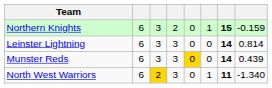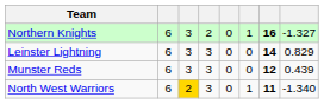 <table class="wikitable" style="text-align:center">
 <tr>
 <th style="width:200px">Team</th>
 <th width="20"></th>
 <th width="20"></th>
 <th width="20"></th>
 <th width="20"></th>
 <th width="20"></th>
 <th width="20"></th>
 <th width="20"></th>
 </tr>
 <tr style="background:#cfc">
 <td style="text-align:left"><a href='#'>Northern Knights</a></td>
 <td>6</td>
 <td>3</td>
 <td>2</td>
 <td>0</td>
 <td>1</td>
-<td><strong>15</strong></td>
-<td>-0.159</td>
+<td><strong>16</strong></td>
+<td>-1.327</td>
 </tr>
 <tr>
 <td style="text-align:left"><a href='#'>Leinster Lightning</a></td>
 <td>6</td>
 <td>3</td>
 <td>3</td>
 <td>0</td>
 <td>0</td>
 <td><strong>14</strong></td>
-<td>0.814</td>
+<td>0.829</td>
 </tr>
 <tr>
 <td style="text-align:left"><a href='#'>Munster Reds</a></td>
 <td>6</td>
 <td>3</td>
 <td>3</td>
-<td style="background: gold;">0</td>
 <td>0</td>
-<td><strong>14</strong></td>
+<td>0</td>
+<td><strong>12</strong></td>
 <td>0.439</td>
 </tr>
 <tr>
 <td style="text-align:left"><a href='#'>North West Warriors</a></td>
 <td>6</td>
 <td style="background: gold;">2</td>
 <td>3</td>
 <td>0</td>
 <td>1</td>
 <td><strong>11</strong></td>
 <td>-1.340</td>
 </tr>
 </table>
